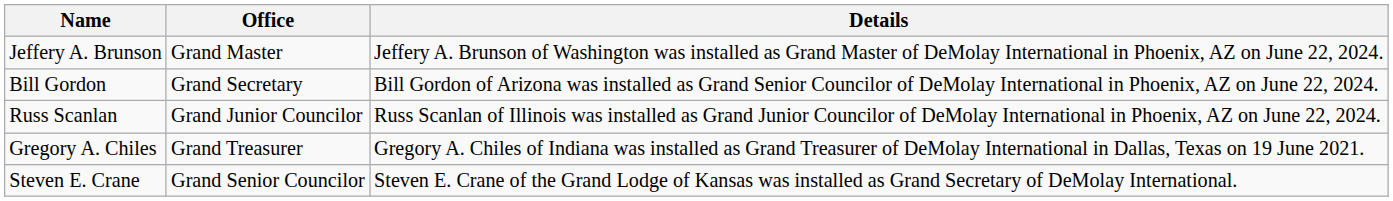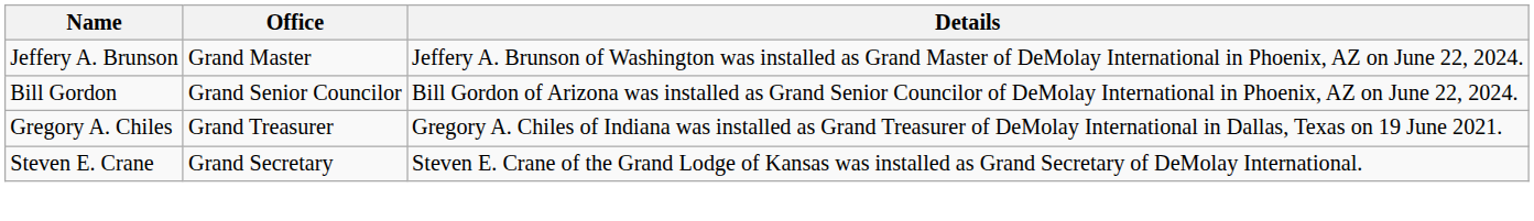 <table class="wikitable">
 <tr 2020-2021>
 <th>Name</th>
 <th>Office</th>
 <th>Details</th>
 </tr>
 <tr>
 <td>Jeffery A. Brunson</td>
 <td>Grand Master</td>
 <td>Jeffery A. Brunson of Washington was installed as Grand Master of DeMolay International in Phoenix, AZ on June 22, 2024.</td>
 </tr>
 <tr>
 <td>Bill Gordon</td>
-<td>Grand Secretary</td>
+<td>Grand Senior Councilor</td>
 <td>Bill Gordon of Arizona was installed as Grand Senior Councilor of DeMolay International in Phoenix, AZ on June 22, 2024.</td>
-</tr>
-<tr>
-<td>Russ Scanlan</td>
-<td>Grand Junior Councilor</td>
-<td>Russ Scanlan of Illinois was installed as Grand Junior Councilor of DeMolay International in Phoenix, AZ on June 22, 2024.</td>
 </tr>
 <tr>
 <td>Gregory A. Chiles</td>
 <td>Grand Treasurer</td>
 <td>Gregory A. Chiles of Indiana was installed as Grand Treasurer of DeMolay International in Dallas, Texas on 19 June 2021.</td>
 </tr>
 <tr>
 <td>Steven E. Crane</td>
-<td>Grand Senior Councilor</td>
+<td>Grand Secretary</td>
 <td>Steven E. Crane of the Grand Lodge of Kansas was installed as Grand Secretary of DeMolay International.</td>
 </tr>
 </table>
